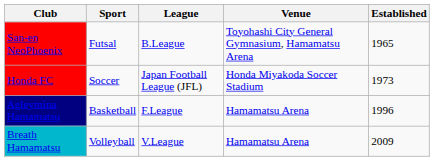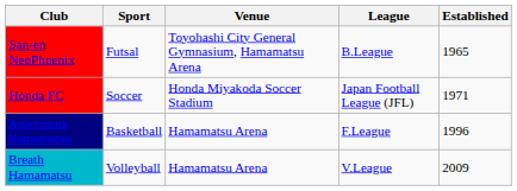 <table class="wikitable">
 <tr>
 <th scope="col">Club</th>
 <th scope="col">Sport</th>
+<th scope="col">Venue</th>
 <th scope="col">League</th>
-<th scope="col">Venue</th>
 <th scope="col">Established</th>
 </tr>
 <tr>
 <td style="background:red"><a href='#'><span>San-en NeoPhoenix</span></a></td>
 <td><a href='#'>Futsal</a></td>
+<td><a href='#'>Toyohashi City General Gymnasium</a>, <a href='#'>Hamamatsu Arena</a></td>
 <td><a href='#'>B.League</a></td>
-<td><a href='#'>Toyohashi City General Gymnasium</a>, <a href='#'>Hamamatsu Arena</a></td>
 <td>1965</td>
 </tr>
 <tr>
 <td style="background:red"><a href='#'><span>Honda FC</span></a></td>
 <td><a href='#'>Soccer</a></td>
+<td><a href='#'>Honda Miyakoda Soccer Stadium</a></td>
 <td><a href='#'>Japan Football League</a> (JFL)</td>
-<td><a href='#'>Honda Miyakoda Soccer Stadium</a></td>
-<td>1973</td>
+<td>1971</td>
 </tr>
 <tr>
 <td style="background:navy"><a href='#'><span>Agleymina Hamamatsu</span></a></td>
 <td><a href='#'>Basketball</a></td>
+<td><a href='#'>Hamamatsu Arena</a></td>
 <td><a href='#'>F.League</a></td>
-<td><a href='#'>Hamamatsu Arena</a></td>
 <td>1996</td>
 </tr>
 <tr>
 <td style="background:#00B7CE;"><a href='#'><span>Breath Hamamatsu</span></a></td>
 <td><a href='#'>Volleyball</a></td>
+<td><a href='#'>Hamamatsu Arena</a></td>
 <td><a href='#'>V.League</a></td>
-<td><a href='#'>Hamamatsu Arena</a></td>
 <td>2009</td>
 </tr>
 </table>
